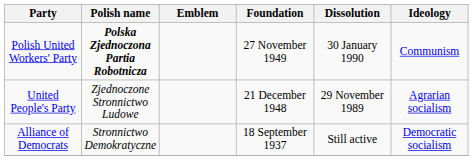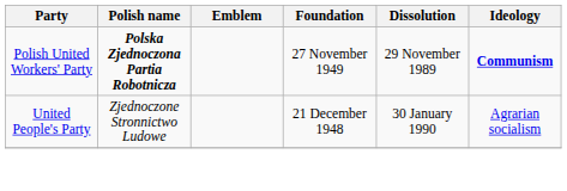 <table class="wikitable" style="text-align:center;">
 <tr style="background:#efefef;">
 <th style="width:100px;">Party</th>
 <th style="width:100px;">Polish name</th>
 <th style="width:100px;">Emblem</th>
 <th style="width:100px; text-align:center;">Foundation</th>
 <th style="width:100px; text-align:center;">Dissolution</th>
 <th style="width:100px;">Ideology</th>
 </tr>
 <tr>
 <td><a href='#'>Polish United Workers' Party</a></td>
 <td><strong><em>Polska Zjednoczona Partia Robotnicza</em></strong></td>
 <td></td>
 <td>27 November 1949</td>
-<td>30 January 1990</td>
-<td><a href='#'>Communism</a></td>
+<td>29 November 1989</td>
+<td><strong><a href='#'>Communism</a></strong></td>
 </tr>
 <tr>
 <td><a href='#'>United People's Party</a><br></td>
 <td><em>Zjednoczone Stronnictwo Ludowe</em></td>
 <td></td>
 <td>21 December 1948</td>
-<td>29 November 1989</td>
+<td>30 January 1990</td>
 <td><a href='#'>Agrarian socialism</a></td>
-</tr>
-<tr>
-<td><a href='#'>Alliance of Democrats</a></td>
-<td><em>Stronnictwo Demokratyczne</em></td>
-<td></td>
-<td>18 September 1937</td>
-<td>Still active</td>
-<td><a href='#'>Democratic socialism</a></td>
 </tr>
 <tr>
 </tr>
 </table>
